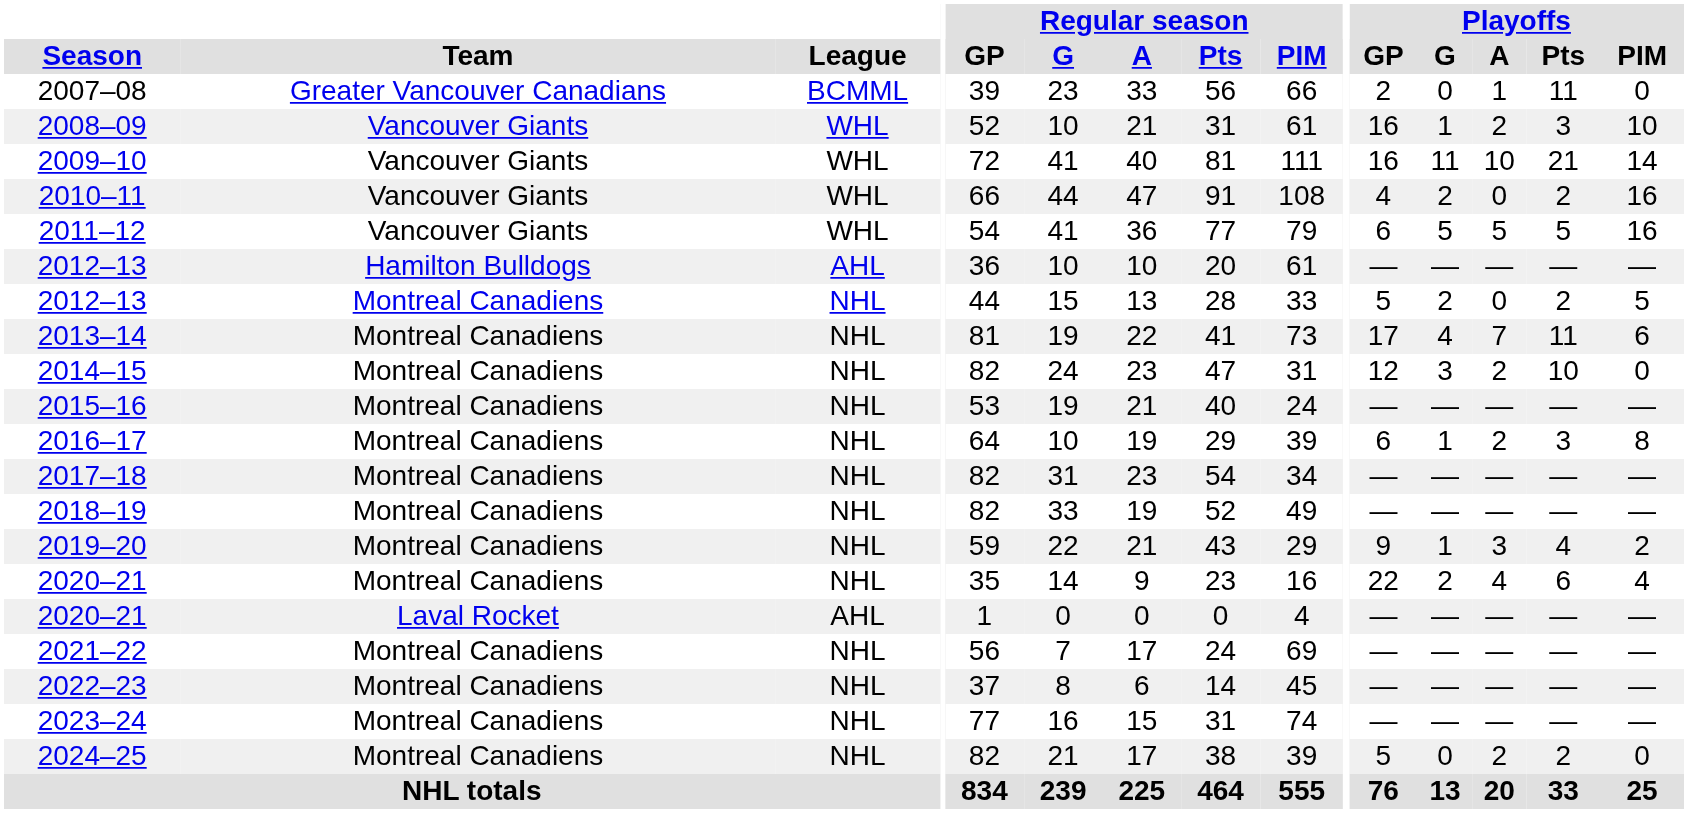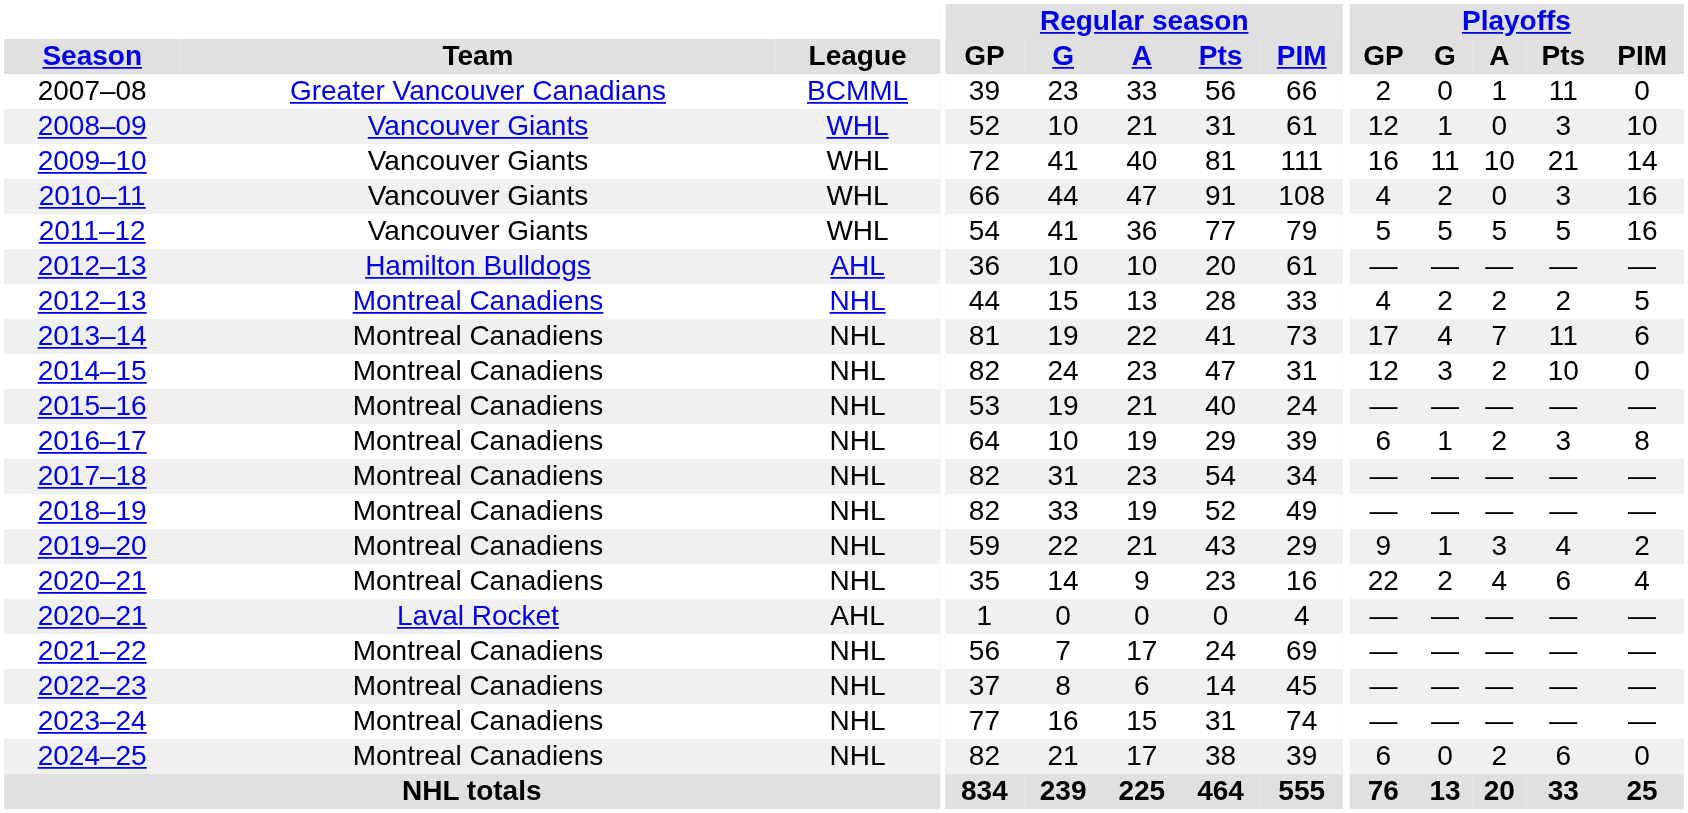 <table border="0" cellpadding="1" cellspacing="0" style="text-align:center; width:60em;">
 <tr style="background:#e0e0e0;">
 <th colspan="3" bgcolor="#ffffff"></th>
 <th rowspan="99" bgcolor="#ffffff"></th>
 <th colspan="5"><a href='#'>Regular season</a></th>
 <th rowspan="99" bgcolor="#ffffff"></th>
 <th colspan="5"><a href='#'>Playoffs</a></th>
 </tr>
 <tr style="background:#e0e0e0;">
 <th><a href='#'>Season</a></th>
 <th>Team</th>
 <th>League</th>
 <th>GP</th>
 <th><a href='#'>G</a></th>
 <th><a href='#'>A</a></th>
 <th><a href='#'>Pts</a></th>
 <th><a href='#'>PIM</a></th>
 <th>GP</th>
 <th>G</th>
 <th>A</th>
 <th>Pts</th>
 <th>PIM</th>
 </tr>
 <tr>
 <td>2007–08</td>
 <td><a href='#'>Greater Vancouver Canadians</a></td>
 <td><a href='#'>BCMML</a></td>
 <td>39</td>
 <td>23</td>
 <td>33</td>
 <td>56</td>
 <td>66</td>
 <td>2</td>
 <td>0</td>
 <td>1</td>
 <td>11</td>
 <td>0</td>
 </tr>
 <tr bgcolor="#f0f0f0">
 <td><a href='#'>2008–09</a></td>
 <td><a href='#'>Vancouver Giants</a></td>
 <td><a href='#'>WHL</a></td>
 <td>52</td>
 <td>10</td>
 <td>21</td>
 <td>31</td>
 <td>61</td>
-<td>16</td>
+<td>12</td>
 <td>1</td>
-<td>2</td>
+<td>0</td>
 <td>3</td>
 <td>10</td>
 </tr>
 <tr>
 <td><a href='#'>2009–10</a></td>
 <td>Vancouver Giants</td>
 <td>WHL</td>
 <td>72</td>
 <td>41</td>
 <td>40</td>
 <td>81</td>
 <td>111</td>
 <td>16</td>
 <td>11</td>
 <td>10</td>
 <td>21</td>
 <td>14</td>
 </tr>
 <tr bgcolor="#f0f0f0">
 <td><a href='#'>2010–11</a></td>
 <td>Vancouver Giants</td>
 <td>WHL</td>
 <td>66</td>
 <td>44</td>
 <td>47</td>
 <td>91</td>
 <td>108</td>
 <td>4</td>
 <td>2</td>
 <td>0</td>
-<td>2</td>
+<td>3</td>
 <td>16</td>
 </tr>
 <tr>
 <td><a href='#'>2011–12</a></td>
 <td>Vancouver Giants</td>
 <td>WHL</td>
 <td>54</td>
 <td>41</td>
 <td>36</td>
 <td>77</td>
 <td>79</td>
-<td>6</td>
+<td>5</td>
 <td>5</td>
 <td>5</td>
 <td>5</td>
 <td>16</td>
 </tr>
 <tr bgcolor="#f0f0f0">
 <td><a href='#'>2012–13</a></td>
 <td><a href='#'>Hamilton Bulldogs</a></td>
 <td><a href='#'>AHL</a></td>
 <td>36</td>
 <td>10</td>
 <td>10</td>
 <td>20</td>
 <td>61</td>
 <td>—</td>
 <td>—</td>
 <td>—</td>
 <td>—</td>
 <td>—</td>
 </tr>
 <tr>
 <td><a href='#'>2012–13</a></td>
 <td><a href='#'>Montreal Canadiens</a></td>
 <td><a href='#'>NHL</a></td>
 <td>44</td>
 <td>15</td>
 <td>13</td>
 <td>28</td>
 <td>33</td>
-<td>5</td>
+<td>4</td>
 <td>2</td>
-<td>0</td>
+<td>2</td>
 <td>2</td>
 <td>5</td>
 </tr>
 <tr bgcolor="#f0f0f0">
 <td><a href='#'>2013–14</a></td>
 <td>Montreal Canadiens</td>
 <td>NHL</td>
 <td>81</td>
 <td>19</td>
 <td>22</td>
 <td>41</td>
 <td>73</td>
 <td>17</td>
 <td>4</td>
 <td>7</td>
 <td>11</td>
 <td>6</td>
 </tr>
 <tr>
 <td><a href='#'>2014–15</a></td>
 <td>Montreal Canadiens</td>
 <td>NHL</td>
 <td>82</td>
 <td>24</td>
 <td>23</td>
 <td>47</td>
 <td>31</td>
 <td>12</td>
 <td>3</td>
 <td>2</td>
 <td>10</td>
 <td>0</td>
 </tr>
 <tr bgcolor="#f0f0f0">
 <td><a href='#'>2015–16</a></td>
 <td>Montreal Canadiens</td>
 <td>NHL</td>
 <td>53</td>
 <td>19</td>
 <td>21</td>
 <td>40</td>
 <td>24</td>
 <td>—</td>
 <td>—</td>
 <td>—</td>
 <td>—</td>
 <td>—</td>
 </tr>
 <tr>
 <td><a href='#'>2016–17</a></td>
 <td>Montreal Canadiens</td>
 <td>NHL</td>
 <td>64</td>
 <td>10</td>
 <td>19</td>
 <td>29</td>
 <td>39</td>
 <td>6</td>
 <td>1</td>
 <td>2</td>
 <td>3</td>
 <td>8</td>
 </tr>
 <tr bgcolor="#f0f0f0">
 <td><a href='#'>2017–18</a></td>
 <td>Montreal Canadiens</td>
 <td>NHL</td>
 <td>82</td>
 <td>31</td>
 <td>23</td>
 <td>54</td>
 <td>34</td>
 <td>—</td>
 <td>—</td>
 <td>—</td>
 <td>—</td>
 <td>—</td>
 </tr>
 <tr>
 <td><a href='#'>2018–19</a></td>
 <td>Montreal Canadiens</td>
 <td>NHL</td>
 <td>82</td>
 <td>33</td>
 <td>19</td>
 <td>52</td>
 <td>49</td>
 <td>—</td>
 <td>—</td>
 <td>—</td>
 <td>—</td>
 <td>—</td>
 </tr>
 <tr bgcolor="#f0f0f0">
 <td><a href='#'>2019–20</a></td>
 <td>Montreal Canadiens</td>
 <td>NHL</td>
 <td>59</td>
 <td>22</td>
 <td>21</td>
 <td>43</td>
 <td>29</td>
 <td>9</td>
 <td>1</td>
 <td>3</td>
 <td>4</td>
 <td>2</td>
 </tr>
 <tr>
 <td><a href='#'>2020–21</a></td>
 <td>Montreal Canadiens</td>
 <td>NHL</td>
 <td>35</td>
 <td>14</td>
 <td>9</td>
 <td>23</td>
 <td>16</td>
 <td>22</td>
 <td>2</td>
 <td>4</td>
 <td>6</td>
 <td>4</td>
 </tr>
 <tr bgcolor="#f0f0f0">
 <td><a href='#'>2020–21</a></td>
 <td><a href='#'>Laval Rocket</a></td>
 <td>AHL</td>
 <td>1</td>
 <td>0</td>
 <td>0</td>
 <td>0</td>
 <td>4</td>
 <td>—</td>
 <td>—</td>
 <td>—</td>
 <td>—</td>
 <td>—</td>
 </tr>
 <tr>
 <td><a href='#'>2021–22</a></td>
 <td>Montreal Canadiens</td>
 <td>NHL</td>
 <td>56</td>
 <td>7</td>
 <td>17</td>
 <td>24</td>
 <td>69</td>
 <td>—</td>
 <td>—</td>
 <td>—</td>
 <td>—</td>
 <td>—</td>
 </tr>
 <tr bgcolor="#f0f0f0">
 <td><a href='#'>2022–23</a></td>
 <td>Montreal Canadiens</td>
 <td>NHL</td>
 <td>37</td>
 <td>8</td>
 <td>6</td>
 <td>14</td>
 <td>45</td>
 <td>—</td>
 <td>—</td>
 <td>—</td>
 <td>—</td>
 <td>—</td>
 </tr>
 <tr>
 <td><a href='#'>2023–24</a></td>
 <td>Montreal Canadiens</td>
 <td>NHL</td>
 <td>77</td>
 <td>16</td>
 <td>15</td>
 <td>31</td>
 <td>74</td>
 <td>—</td>
 <td>—</td>
 <td>—</td>
 <td>—</td>
 <td>—</td>
 </tr>
 <tr bgcolor="#f0f0f0">
 <td><a href='#'>2024–25</a></td>
 <td>Montreal Canadiens</td>
 <td>NHL</td>
 <td>82</td>
 <td>21</td>
 <td>17</td>
 <td>38</td>
 <td>39</td>
-<td>5</td>
+<td>6</td>
 <td>0</td>
 <td>2</td>
-<td>2</td>
+<td>6</td>
 <td>0</td>
 </tr>
 <tr bgcolor="#e0e0e0">
 <th colspan="3">NHL totals</th>
 <th>834</th>
 <th>239</th>
 <th>225</th>
 <th>464</th>
 <th>555</th>
 <th>76</th>
 <th>13</th>
 <th>20</th>
 <th>33</th>
 <th>25</th>
 </tr>
 </table>
